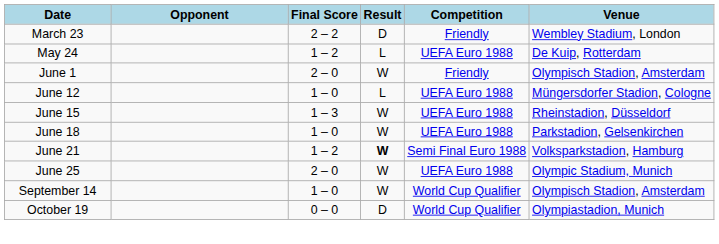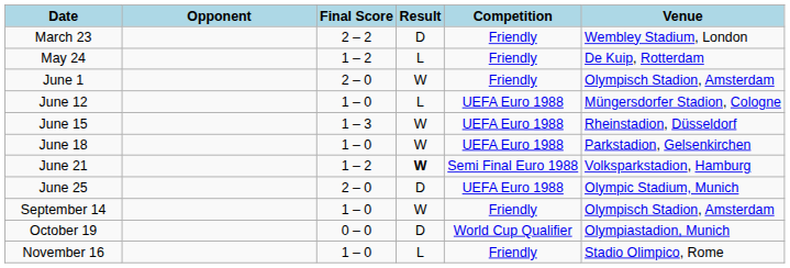 <table class="wikitable" style="font-size:90%">
 <tr>
 <th style="background: lightblue;" width=15%>Date</th>
 <th style="background: lightblue;" width=25%>Opponent</th>
 <th style="background: lightblue;" align=center>Final Score</th>
 <th style="background: lightblue;" align=center>Result</th>
 <th style="background: lightblue;" align=center>Competition</th>
 <th style="background: lightblue;">Venue</th>
 </tr>
 <tr>
 <td align=center>March 23</td>
 <td></td>
 <td align=center>2 – 2</td>
 <td align=center>D</td>
 <td align=center><a href='#'>Friendly</a></td>
 <td><a href='#'>Wembley Stadium</a>, London</td>
 </tr>
 <tr>
 <td align=center>May 24</td>
 <td></td>
 <td align=center>1 – 2</td>
 <td align=center>L</td>
-<td align=center><a href='#'>UEFA Euro 1988</a></td>
+<td align=center><a href='#'>Friendly</a></td>
 <td><a href='#'>De Kuip</a>, <a href='#'>Rotterdam</a></td>
 </tr>
 <tr>
 <td align=center>June 1</td>
 <td></td>
 <td align=center>2 – 0</td>
 <td align=center>W</td>
 <td align=center><a href='#'>Friendly</a></td>
 <td><a href='#'>Olympisch Stadion</a>, <a href='#'>Amsterdam</a></td>
 </tr>
 <tr>
 <td align=center>June 12</td>
 <td></td>
 <td align=center>1 – 0</td>
 <td align=center>L</td>
 <td align=center><a href='#'>UEFA Euro 1988</a></td>
 <td><a href='#'>Müngersdorfer Stadion</a>, <a href='#'>Cologne</a></td>
 </tr>
 <tr>
 <td align=center>June 15</td>
 <td></td>
 <td align=center>1 – 3</td>
 <td align=center>W</td>
 <td align=center><a href='#'>UEFA Euro 1988</a></td>
 <td><a href='#'>Rheinstadion</a>, <a href='#'>Düsseldorf</a></td>
 </tr>
 <tr>
 <td align=center>June 18</td>
 <td></td>
 <td align=center>1 – 0</td>
 <td align=center>W</td>
 <td align=center><a href='#'>UEFA Euro 1988</a></td>
 <td><a href='#'>Parkstadion</a>, <a href='#'>Gelsenkirchen</a></td>
 </tr>
 <tr>
 <td align=center>June 21</td>
 <td></td>
 <td align=center>1 – 2</td>
 <td align=center><strong>W</strong></td>
 <td align=center><a href='#'>Semi Final Euro 1988</a></td>
 <td><a href='#'>Volksparkstadion</a>, <a href='#'>Hamburg</a></td>
 </tr>
 <tr>
 <td align=center>June 25</td>
 <td></td>
 <td align=center>2 – 0</td>
-<td align=center>W</td>
+<td align=center>D</td>
 <td align=center><a href='#'>UEFA Euro 1988</a></td>
 <td><a href='#'>Olympic Stadium, Munich</a></td>
 </tr>
 <tr>
 <td align=center>September 14</td>
 <td></td>
 <td align=center>1 – 0</td>
 <td align=center>W</td>
-<td align=center><a href='#'>World Cup Qualifier</a></td>
+<td align=center><a href='#'>Friendly</a></td>
 <td><a href='#'>Olympisch Stadion</a>, <a href='#'>Amsterdam</a></td>
 </tr>
 <tr>
 <td align=center>October 19</td>
 <td></td>
 <td align=center>0 – 0</td>
 <td align=center>D</td>
 <td align=center><a href='#'>World Cup Qualifier</a></td>
 <td><a href='#'>Olympiastadion, Munich</a></td>
 </tr>
+<tr>
+<td align=center>November 16</td>
+<td></td>
+<td align=center>1 – 0</td>
+<td align=center>L</td>
+<td align=center><a href='#'>Friendly</a></td>
+<td><a href='#'>Stadio Olimpico</a>, Rome</td>
+</tr>
 </table>
